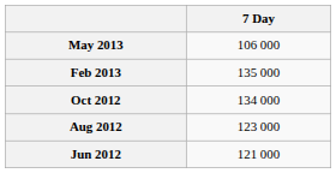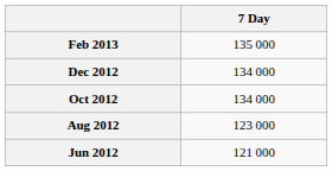 <table class="wikitable sortable" style="text-align:center; width:400px; height:200px;">
 <tr>
 <th></th>
 <th>7 Day</th>
 </tr>
 <tr>
-<th scope="row">May 2013</th>
-<td>106 000</td>
+<th scope="row">Feb 2013</th>
+<td>135 000</td>
 </tr>
 <tr>
-<th scope="row">Feb 2013</th>
-<td>135 000</td>
+<th scope="row">Dec 2012</th>
+<td>134 000</td>
 </tr>
 <tr>
 <th scope="row">Oct 2012</th>
 <td>134 000</td>
 </tr>
 <tr>
 <th scope="row">Aug 2012</th>
 <td>123 000</td>
 </tr>
 <tr>
 <th scope="row">Jun 2012</th>
 <td>121 000</td>
 </tr>
 </table>
